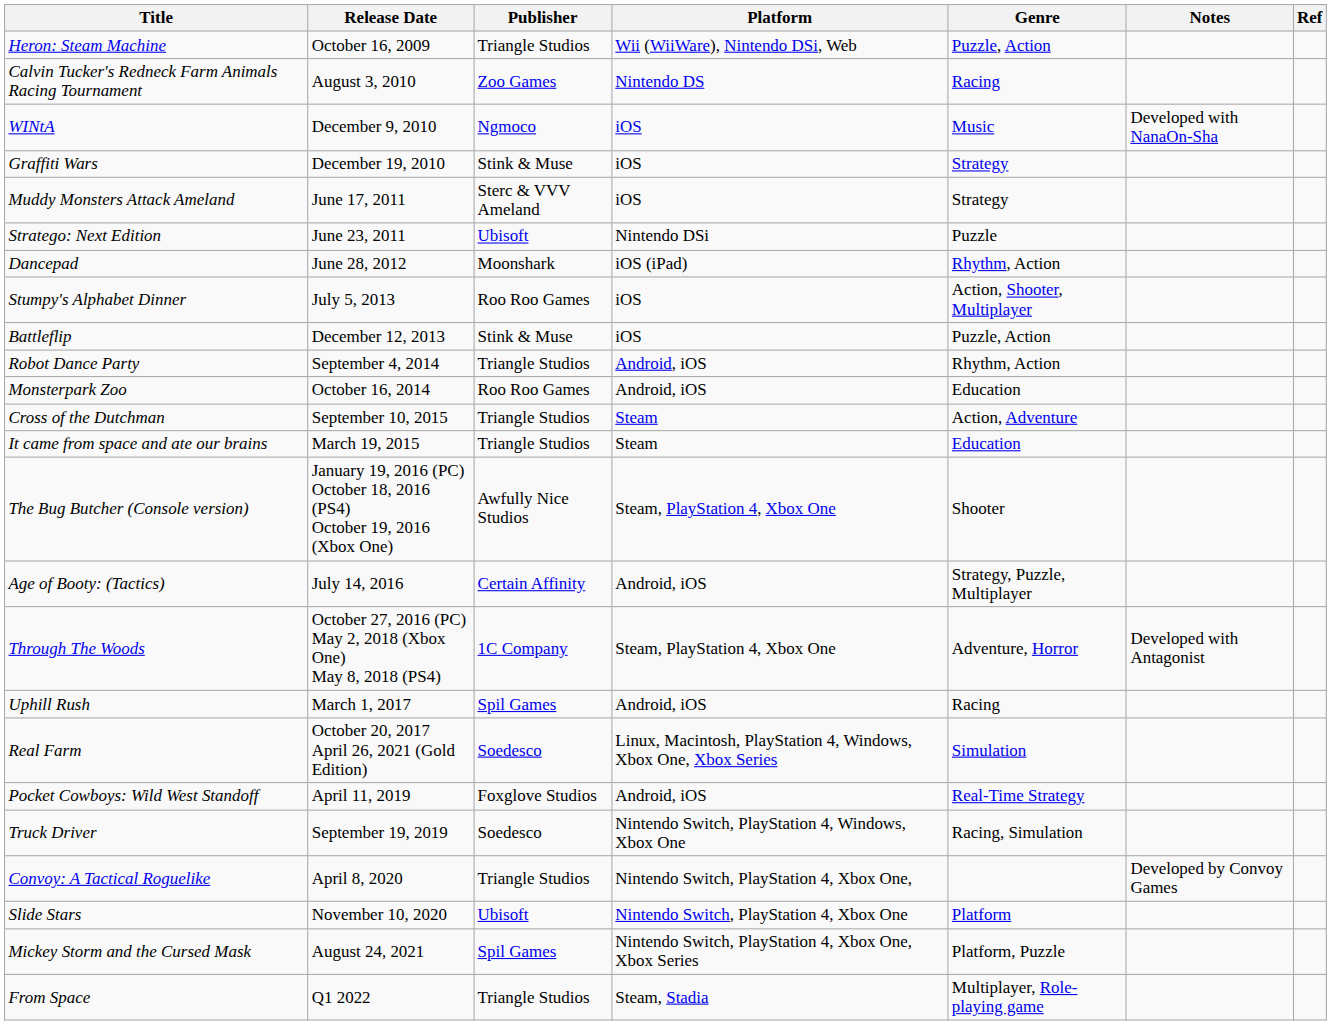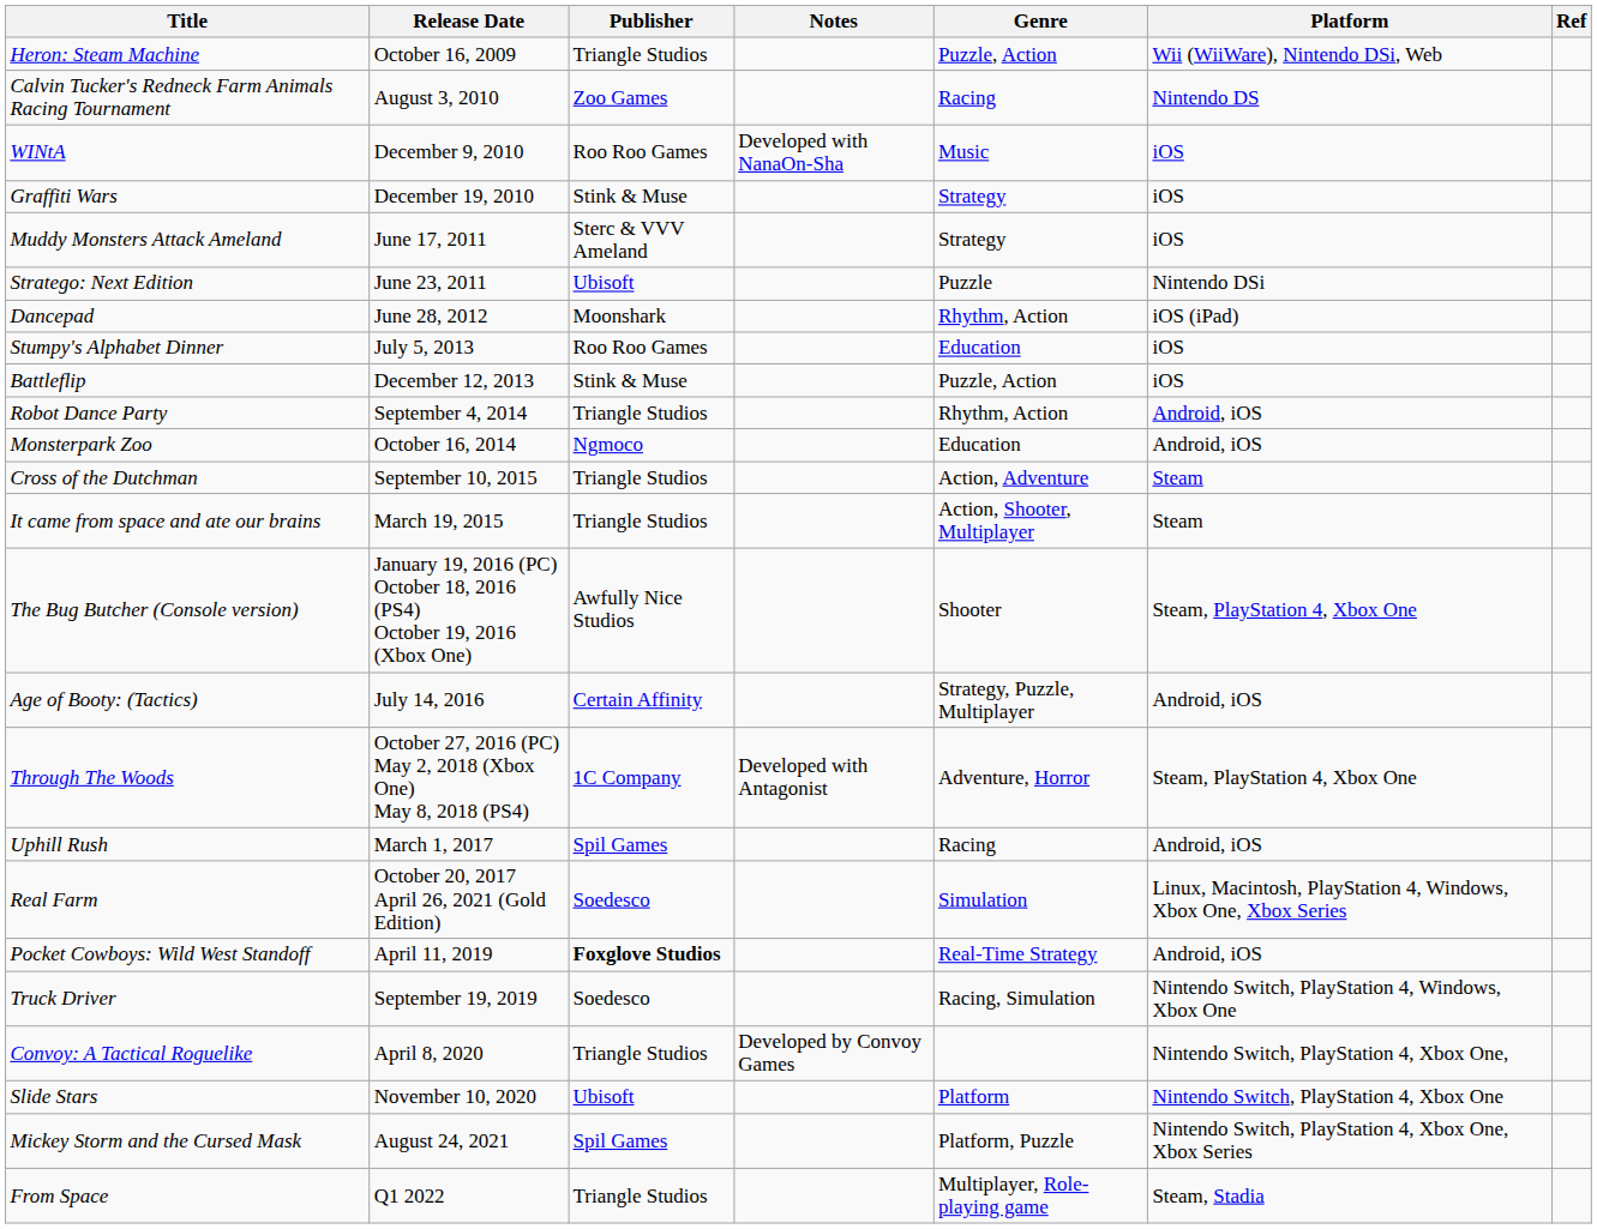 <table class="wikitable">
 <tr>
 <th>Title</th>
 <th>Release Date</th>
 <th>Publisher</th>
+<th>Notes</th>
+<th>Genre</th>
 <th>Platform</th>
-<th>Genre</th>
-<th>Notes</th>
 <th>Ref</th>
 </tr>
 <tr>
 <td><em><a href='#'>Heron: Steam Machine</a></em></td>
 <td>October 16, 2009</td>
 <td>Triangle Studios</td>
+<td></td>
+<td><a href='#'>Puzzle</a>, <a href='#'>Action</a></td>
 <td><a href='#'>Wii</a> (<a href='#'>WiiWare</a>), <a href='#'>Nintendo DSi</a>, Web</td>
-<td><a href='#'>Puzzle</a>, <a href='#'>Action</a></td>
-<td></td>
 <td></td>
 </tr>
 <tr>
 <td><em>Calvin Tucker's Redneck Farm Animals Racing Tournament</em></td>
 <td>August 3, 2010</td>
 <td><a href='#'>Zoo Games</a></td>
+<td></td>
+<td><a href='#'>Racing</a></td>
 <td><a href='#'>Nintendo DS</a></td>
-<td><a href='#'>Racing</a></td>
-<td></td>
 <td></td>
 </tr>
 <tr>
 <td><em><a href='#'>WINtA</a></em></td>
 <td>December 9, 2010</td>
-<td><a href='#'>Ngmoco</a></td>
+<td>Roo Roo Games</td>
+<td>Developed with <a href='#'>NanaOn-Sha</a></td>
+<td><a href='#'>Music</a></td>
 <td><a href='#'>iOS</a></td>
-<td><a href='#'>Music</a></td>
-<td>Developed with <a href='#'>NanaOn-Sha</a></td>
 <td></td>
 </tr>
 <tr>
 <td><em>Graffiti Wars</em></td>
 <td>December 19, 2010</td>
 <td>Stink & Muse</td>
+<td></td>
+<td><a href='#'>Strategy</a></td>
 <td>iOS</td>
-<td><a href='#'>Strategy</a></td>
-<td></td>
 <td></td>
 </tr>
 <tr>
 <td><em>Muddy Monsters Attack Ameland</em></td>
 <td>June 17, 2011</td>
 <td>Sterc & VVV Ameland</td>
+<td></td>
+<td>Strategy</td>
 <td>iOS</td>
-<td>Strategy</td>
-<td></td>
 <td></td>
 </tr>
 <tr>
 <td><em>Stratego: Next Edition</em></td>
 <td>June 23, 2011</td>
 <td><a href='#'>Ubisoft</a></td>
+<td></td>
+<td>Puzzle</td>
 <td>Nintendo DSi</td>
-<td>Puzzle</td>
-<td></td>
 <td></td>
 </tr>
 <tr>
 <td><em>Dancepad</em></td>
 <td>June 28, 2012</td>
 <td>Moonshark</td>
+<td></td>
+<td><a href='#'>Rhythm</a>, Action</td>
 <td>iOS (iPad)</td>
-<td><a href='#'>Rhythm</a>, Action</td>
-<td></td>
 <td></td>
 </tr>
 <tr>
 <td><em>Stumpy's Alphabet Dinner</em></td>
 <td>July 5, 2013</td>
 <td>Roo Roo Games</td>
+<td></td>
+<td><a href='#'>Education</a></td>
 <td>iOS</td>
-<td>Action, <a href='#'>Shooter</a>, <a href='#'>Multiplayer</a></td>
-<td></td>
 <td></td>
 </tr>
 <tr>
 <td><em>Battleflip</em></td>
 <td>December 12, 2013</td>
 <td>Stink & Muse</td>
+<td></td>
+<td>Puzzle, Action</td>
 <td>iOS</td>
-<td>Puzzle, Action</td>
-<td></td>
 <td></td>
 </tr>
 <tr>
 <td><em>Robot Dance Party</em></td>
 <td>September 4, 2014</td>
 <td>Triangle Studios</td>
+<td></td>
+<td>Rhythm, Action</td>
 <td><a href='#'>Android</a>, iOS</td>
-<td>Rhythm, Action</td>
-<td></td>
 <td></td>
 </tr>
 <tr>
 <td><em>Monsterpark Zoo</em></td>
 <td>October 16, 2014</td>
-<td>Roo Roo Games</td>
+<td><a href='#'>Ngmoco</a></td>
+<td></td>
+<td>Education</td>
 <td>Android, iOS</td>
-<td>Education</td>
-<td></td>
 <td></td>
 </tr>
 <tr>
 <td><em>Cross of the Dutchman</em></td>
 <td>September 10, 2015</td>
 <td>Triangle Studios</td>
+<td></td>
+<td>Action, <a href='#'>Adventure</a></td>
 <td><a href='#'>Steam</a></td>
-<td>Action, <a href='#'>Adventure</a></td>
-<td></td>
 <td></td>
 </tr>
 <tr>
 <td><em>It came from space and ate our brains</em></td>
 <td>March 19, 2015</td>
 <td>Triangle Studios</td>
+<td></td>
+<td>Action, <a href='#'>Shooter</a>, <a href='#'>Multiplayer</a></td>
 <td>Steam</td>
-<td><a href='#'>Education</a></td>
-<td></td>
 <td></td>
 </tr>
 <tr>
 <td><em>The Bug Butcher (Console version)</em></td>
 <td>January 19, 2016 (PC)<br>October 18, 2016 (PS4)<br>October 19, 2016 (Xbox One)</td>
 <td>Awfully Nice Studios</td>
+<td></td>
+<td>Shooter</td>
 <td>Steam, <a href='#'>PlayStation 4</a>, <a href='#'>Xbox One</a></td>
-<td>Shooter</td>
-<td></td>
 <td></td>
 </tr>
 <tr>
 <td><em>Age of Booty: (Tactics)</em></td>
 <td>July 14, 2016</td>
 <td><a href='#'>Certain Affinity</a></td>
+<td></td>
+<td>Strategy, Puzzle, Multiplayer</td>
 <td>Android, iOS</td>
-<td>Strategy, Puzzle, Multiplayer</td>
-<td></td>
 <td></td>
 </tr>
 <tr>
 <td><em><a href='#'>Through The Woods</a></em></td>
 <td>October 27, 2016 (PC)<br>May 2, 2018 (Xbox One)<br>May 8, 2018 (PS4)</td>
 <td><a href='#'>1C Company</a></td>
+<td>Developed with Antagonist</td>
+<td>Adventure, <a href='#'>Horror</a></td>
 <td>Steam, PlayStation 4, Xbox One</td>
-<td>Adventure, <a href='#'>Horror</a></td>
-<td>Developed with Antagonist</td>
 <td></td>
 </tr>
 <tr>
 <td><em>Uphill Rush</em></td>
 <td>March 1, 2017</td>
 <td><a href='#'>Spil Games</a></td>
+<td></td>
+<td>Racing</td>
 <td>Android, iOS</td>
-<td>Racing</td>
-<td></td>
 <td></td>
 </tr>
 <tr>
 <td><em>Real Farm</em></td>
 <td>October 20, 2017<br>April 26, 2021 (Gold Edition)</td>
 <td><a href='#'>Soedesco</a></td>
+<td></td>
+<td><a href='#'>Simulation</a></td>
 <td>Linux, Macintosh, PlayStation 4, Windows, Xbox One, <a href='#'>Xbox Series</a></td>
-<td><a href='#'>Simulation</a></td>
-<td></td>
 <td></td>
 </tr>
 <tr>
 <td><em>Pocket Cowboys: Wild West Standoff</em></td>
 <td>April 11, 2019</td>
-<td>Foxglove Studios</td>
+<td><strong>Foxglove Studios</strong></td>
+<td></td>
+<td><a href='#'>Real-Time Strategy</a></td>
 <td>Android, iOS</td>
-<td><a href='#'>Real-Time Strategy</a></td>
-<td></td>
 <td></td>
 </tr>
 <tr>
 <td><em>Truck Driver</em></td>
 <td>September 19, 2019</td>
 <td>Soedesco</td>
+<td></td>
+<td>Racing, Simulation</td>
 <td>Nintendo Switch, PlayStation 4, Windows, Xbox One</td>
-<td>Racing, Simulation</td>
-<td></td>
 <td></td>
 </tr>
 <tr>
 <td><em><a href='#'>Convoy: A Tactical Roguelike</a></em></td>
 <td>April 8, 2020</td>
 <td>Triangle Studios</td>
+<td>Developed by Convoy Games</td>
+<td></td>
 <td>Nintendo Switch, PlayStation 4, Xbox One,</td>
-<td></td>
-<td>Developed by Convoy Games</td>
 <td></td>
 </tr>
 <tr>
 <td><em>Slide Stars</em></td>
 <td>November 10, 2020</td>
 <td><a href='#'>Ubisoft</a></td>
+<td></td>
+<td><a href='#'>Platform</a></td>
 <td><a href='#'>Nintendo Switch</a>, PlayStation 4, Xbox One</td>
-<td><a href='#'>Platform</a></td>
-<td></td>
 <td></td>
 </tr>
 <tr>
 <td><em>Mickey Storm and the Cursed Mask</em></td>
 <td>August 24, 2021</td>
 <td><a href='#'>Spil Games</a></td>
+<td></td>
+<td>Platform, Puzzle</td>
 <td>Nintendo Switch, PlayStation 4, Xbox One, Xbox Series</td>
-<td>Platform, Puzzle</td>
-<td></td>
 <td></td>
 </tr>
 <tr>
 <td><em>From Space</em></td>
 <td>Q1 2022</td>
 <td>Triangle Studios</td>
+<td></td>
+<td>Multiplayer, <a href='#'>Role-playing game</a></td>
 <td>Steam, <a href='#'>Stadia</a></td>
-<td>Multiplayer, <a href='#'>Role-playing game</a></td>
-<td></td>
 <td></td>
 </tr>
 </table>
